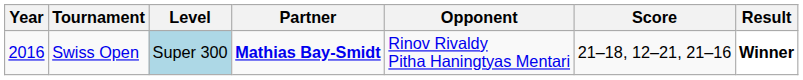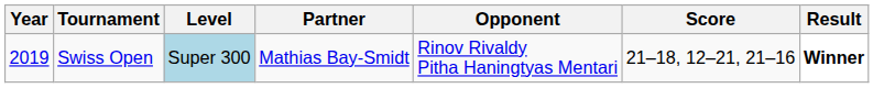 <table class="sortable wikitable" style="font-size: 90%;">
 <tr>
 <th>Year</th>
 <th>Tournament</th>
 <th>Level</th>
 <th>Partner</th>
 <th>Opponent</th>
 <th>Score</th>
 <th>Result</th>
 </tr>
 <tr>
-<td align="center"><a href='#'>2016</a></td>
+<td align="center"><a href='#'>2019</a></td>
 <td align="left"><a href='#'>Swiss Open</a></td>
 <td align="left" style="background: lightblue;">Super 300</td>
-<td align="left"><strong> <a href='#'>Mathias Bay-Smidt</a></strong></td>
+<td align="left"> <a href='#'>Mathias Bay-Smidt</a></td>
 <td align="left"> <a href='#'>Rinov Rivaldy</a><br> <a href='#'>Pitha Haningtyas Mentari</a></td>
 <td align="left">21–18, 12–21, 21–16</td>
 <td style="text-align:left; background:white"> <strong>Winner</strong></td>
 </tr>
 </table>
